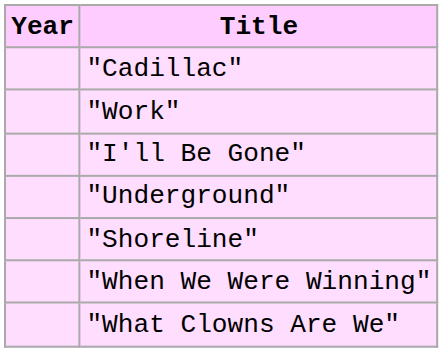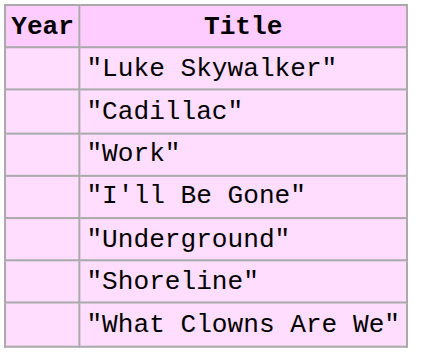 <table class="wikitable" style="background: #ffddff">
 <tr>
 <th style="background: #ffccff">Year</th>
 <th style="background: #ffccff">Title</th>
+</tr>
+<tr>
+<td></td>
+<td>"Luke Skywalker"</td>
 </tr>
 <tr>
 <td></td>
 <td>"Cadillac"</td>
 </tr>
 <tr>
 <td></td>
 <td>"Work"</td>
 </tr>
 <tr>
 <td></td>
 <td>"I'll Be Gone"</td>
 </tr>
 <tr>
 <td></td>
 <td>"Underground"</td>
 </tr>
 <tr>
 <td></td>
 <td>"Shoreline"</td>
 </tr>
 <tr>
 <td></td>
-<td>"When We Were Winning"</td>
-</tr>
-<tr>
-<td></td>
 <td>"What Clowns Are We"</td>
 </tr>
 </table>
